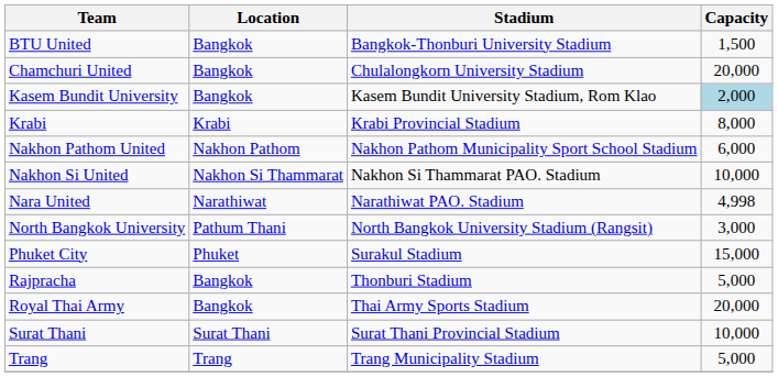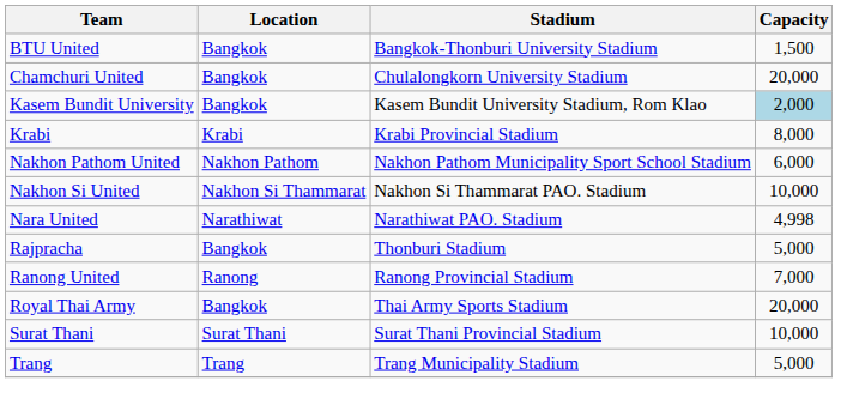 <table class="wikitable sortable">
 <tr>
 <th>Team</th>
 <th>Location</th>
 <th>Stadium</th>
 <th>Capacity</th>
 </tr>
 <tr>
 <td><a href='#'>BTU United</a></td>
 <td><a href='#'>Bangkok</a></td>
 <td><a href='#'>Bangkok-Thonburi University Stadium</a></td>
 <td align="center">1,500</td>
 </tr>
 <tr>
 <td><a href='#'>Chamchuri United</a></td>
 <td><a href='#'>Bangkok</a></td>
 <td><a href='#'>Chulalongkorn University Stadium</a></td>
 <td align="center">20,000</td>
 </tr>
 <tr>
 <td><a href='#'>Kasem Bundit University</a></td>
 <td><a href='#'>Bangkok</a></td>
 <td>Kasem Bundit University Stadium, Rom Klao</td>
 <td align="center" style="background: lightblue;">2,000</td>
 </tr>
 <tr>
 <td><a href='#'>Krabi</a></td>
 <td><a href='#'>Krabi</a></td>
 <td><a href='#'>Krabi Provincial Stadium</a></td>
 <td align="center">8,000</td>
 </tr>
 <tr>
 <td><a href='#'>Nakhon Pathom United</a></td>
 <td><a href='#'>Nakhon Pathom</a></td>
 <td><a href='#'>Nakhon Pathom Municipality Sport School Stadium</a></td>
 <td align="center">6,000</td>
 </tr>
 <tr>
 <td><a href='#'>Nakhon Si United</a></td>
 <td><a href='#'>Nakhon Si Thammarat</a></td>
 <td>Nakhon Si Thammarat PAO. Stadium</td>
 <td align="center">10,000</td>
 </tr>
 <tr>
 <td><a href='#'>Nara United</a></td>
 <td><a href='#'>Narathiwat</a></td>
 <td><a href='#'>Narathiwat PAO. Stadium</a></td>
 <td align="center">4,998</td>
 </tr>
 <tr>
-<td><a href='#'>North Bangkok University</a></td>
-<td><a href='#'>Pathum Thani</a></td>
-<td><a href='#'>North Bangkok University Stadium (Rangsit)</a></td>
-<td align="center">3,000</td>
-</tr>
-<tr>
-<td><a href='#'>Phuket City</a></td>
-<td><a href='#'>Phuket</a></td>
-<td><a href='#'>Surakul Stadium</a></td>
-<td align="center">15,000</td>
-</tr>
-<tr>
 <td><a href='#'>Rajpracha</a></td>
 <td><a href='#'>Bangkok</a></td>
 <td><a href='#'>Thonburi Stadium</a></td>
 <td align="center">5,000</td>
+</tr>
+<tr>
+<td><a href='#'>Ranong United</a></td>
+<td><a href='#'>Ranong</a></td>
+<td><a href='#'>Ranong Provincial Stadium</a></td>
+<td align="center">7,000</td>
 </tr>
 <tr>
 <td><a href='#'>Royal Thai Army</a></td>
 <td><a href='#'>Bangkok</a></td>
 <td><a href='#'>Thai Army Sports Stadium</a></td>
 <td align="center">20,000</td>
 </tr>
 <tr>
 <td><a href='#'>Surat Thani</a></td>
 <td><a href='#'>Surat Thani</a></td>
 <td><a href='#'>Surat Thani Provincial Stadium</a></td>
 <td align="center">10,000</td>
 </tr>
 <tr>
 <td><a href='#'>Trang</a></td>
 <td><a href='#'>Trang</a></td>
 <td><a href='#'>Trang Municipality Stadium</a></td>
 <td align="center">5,000</td>
 </tr>
 <tr>
 </tr>
 </table>
